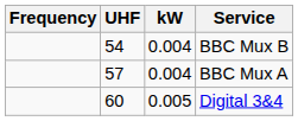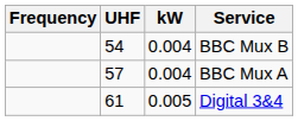 <table class="wikitable sortable">
 <tr>
 <th>Frequency</th>
 <th>UHF</th>
 <th>kW</th>
 <th>Service</th>
 </tr>
 <tr>
 <td></td>
 <td>54</td>
 <td>0.004</td>
 <td>BBC Mux B</td>
 </tr>
 <tr>
 <td></td>
 <td>57</td>
 <td>0.004</td>
 <td>BBC Mux A</td>
 </tr>
 <tr>
 <td></td>
-<td>60</td>
+<td>61</td>
 <td>0.005</td>
 <td><a href='#'>Digital 3&4</a></td>
 </tr>
 </table>
